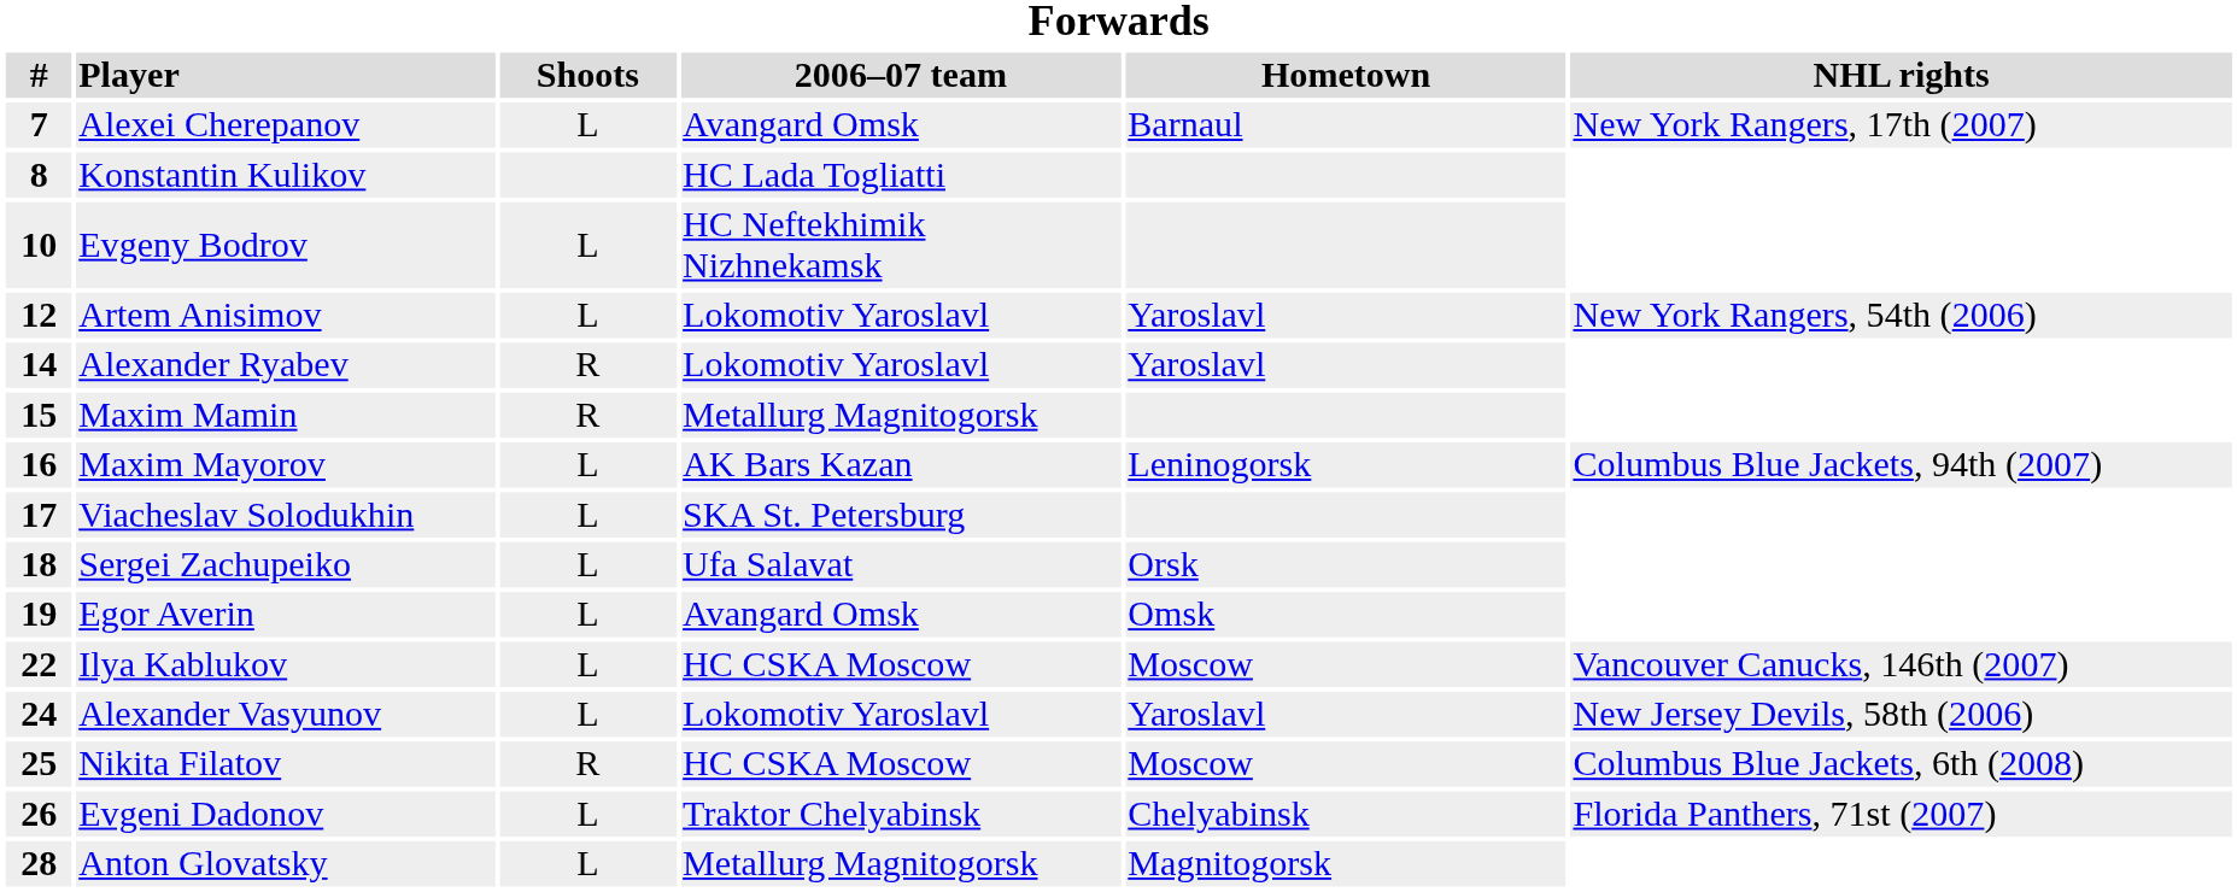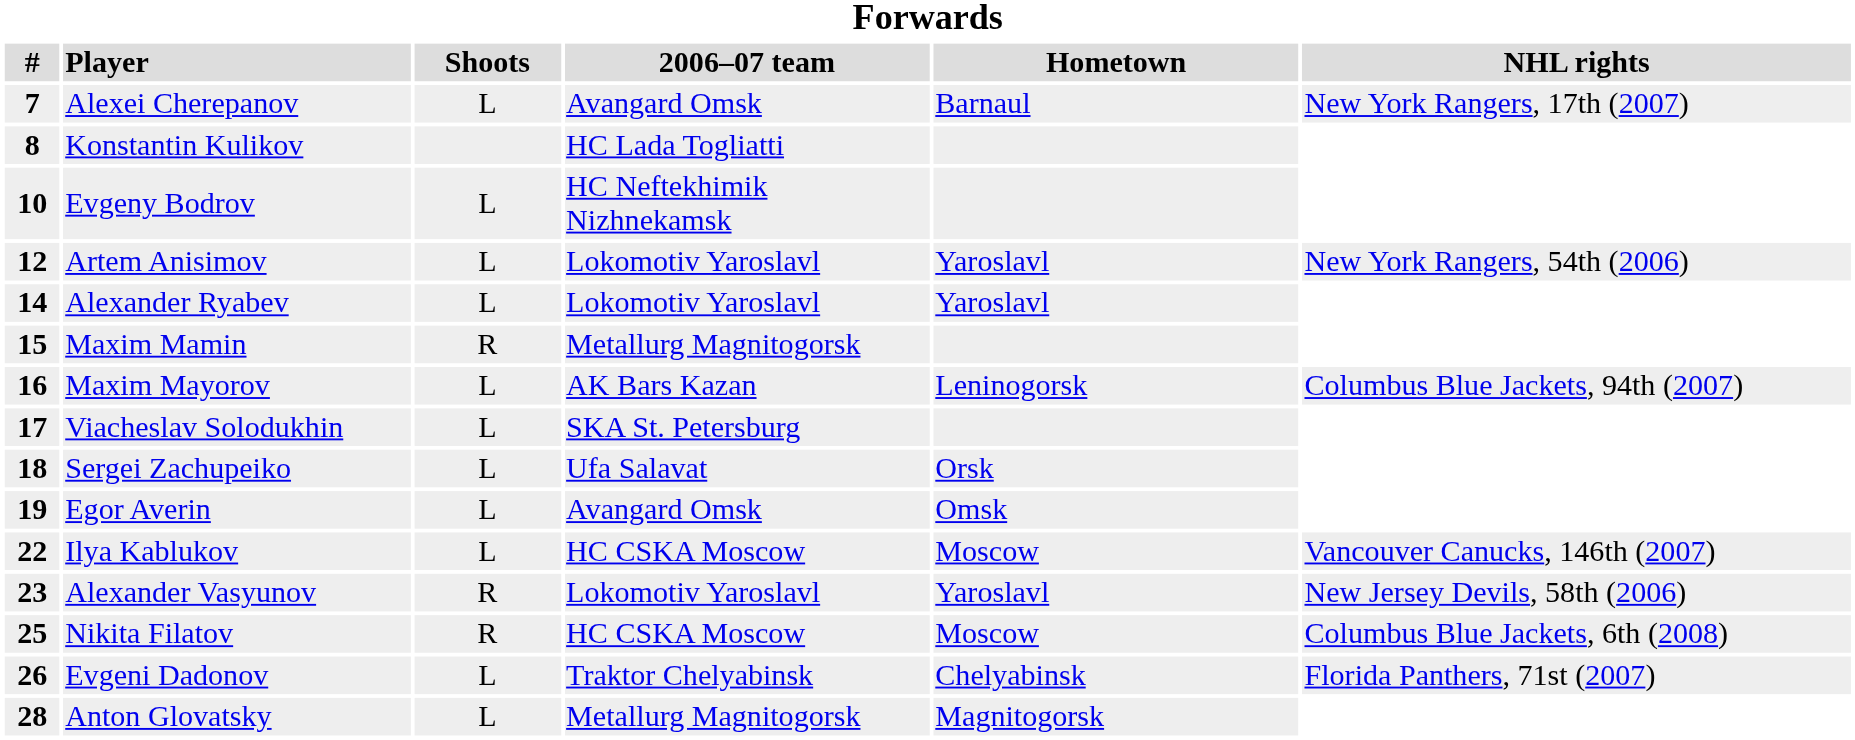 <table width=78%>
 <tr>
 <th colspan=6><div><big>Forwards</big></div></th>
 </tr>
 <tr bgcolor="#dddddd">
 <th width=3%>#</th>
 <td align=left!!width=10%><strong>Player</strong></td>
 <th width=8%>Shoots</th>
 <th width=20%>2006–07 team</th>
 <th width=20%>Hometown</th>
 <th width=30%>NHL rights</th>
 </tr>
 <tr bgcolor="#eeeeee">
 <td align=center><strong>7</strong></td>
 <td><a href='#'>Alexei Cherepanov</a></td>
 <td align=center>L</td>
 <td><a href='#'>Avangard Omsk</a></td>
 <td><a href='#'>Barnaul</a></td>
 <td><a href='#'>New York Rangers</a>, 17th (<a href='#'>2007</a>)</td>
 </tr>
 <tr bgcolor="#eeeeee">
 <td align=center><strong>8</strong></td>
 <td><a href='#'>Konstantin Kulikov</a></td>
 <td align=center></td>
 <td><a href='#'>HC Lada Togliatti</a></td>
 <td></td>
 </tr>
 <tr bgcolor="#eeeeee">
 <td align=center><strong>10</strong></td>
 <td><a href='#'>Evgeny Bodrov</a></td>
 <td align=center>L</td>
 <td><a href='#'>HC Neftekhimik Nizhnekamsk</a></td>
 <td></td>
 </tr>
 <tr bgcolor="#eeeeee">
 <td align=center><strong>12</strong></td>
 <td><a href='#'>Artem Anisimov</a></td>
 <td align=center>L</td>
 <td><a href='#'>Lokomotiv Yaroslavl</a></td>
 <td><a href='#'>Yaroslavl</a></td>
 <td><a href='#'>New York Rangers</a>, 54th (<a href='#'>2006</a>)</td>
 </tr>
 <tr bgcolor="#eeeeee">
 <td align=center><strong>14</strong></td>
 <td><a href='#'>Alexander Ryabev</a></td>
-<td align=center>R</td>
+<td align=center>L</td>
 <td><a href='#'>Lokomotiv Yaroslavl</a></td>
 <td><a href='#'>Yaroslavl</a></td>
 </tr>
 <tr bgcolor="#eeeeee">
 <td align=center><strong>15</strong></td>
 <td><a href='#'>Maxim Mamin</a></td>
 <td align=center>R</td>
 <td><a href='#'>Metallurg Magnitogorsk</a></td>
 <td></td>
 </tr>
 <tr bgcolor="#eeeeee">
 <td align=center><strong>16</strong></td>
 <td><a href='#'>Maxim Mayorov</a></td>
 <td align=center>L</td>
 <td><a href='#'>AK Bars Kazan</a></td>
 <td><a href='#'>Leninogorsk</a></td>
 <td><a href='#'>Columbus Blue Jackets</a>, 94th (<a href='#'>2007</a>)</td>
 </tr>
 <tr bgcolor="#eeeeee">
 <td align=center><strong>17</strong></td>
 <td><a href='#'>Viacheslav Solodukhin</a></td>
 <td align=center>L</td>
 <td><a href='#'>SKA St. Petersburg</a></td>
 <td></td>
 </tr>
 <tr bgcolor="#eeeeee">
 <td align=center><strong>18</strong></td>
 <td><a href='#'>Sergei Zachupeiko</a></td>
 <td align=center>L</td>
 <td><a href='#'>Ufa Salavat</a></td>
 <td><a href='#'>Orsk</a></td>
 </tr>
 <tr bgcolor="#eeeeee">
 <td align=center><strong>19</strong></td>
 <td><a href='#'>Egor Averin</a></td>
 <td align=center>L</td>
 <td><a href='#'>Avangard Omsk</a></td>
 <td><a href='#'>Omsk</a></td>
 </tr>
 <tr bgcolor="#eeeeee">
 <td align=center><strong>22</strong></td>
 <td><a href='#'>Ilya Kablukov</a></td>
 <td align=center>L</td>
 <td><a href='#'>HC CSKA Moscow</a></td>
 <td><a href='#'>Moscow</a></td>
 <td><a href='#'>Vancouver Canucks</a>, 146th (<a href='#'>2007</a>)</td>
 </tr>
 <tr bgcolor="#eeeeee">
-<td align=center><strong>24</strong></td>
+<td align=center><strong>23</strong></td>
 <td><a href='#'>Alexander Vasyunov</a></td>
-<td align=center>L</td>
+<td align=center>R</td>
 <td><a href='#'>Lokomotiv Yaroslavl</a></td>
 <td><a href='#'>Yaroslavl</a></td>
 <td><a href='#'>New Jersey Devils</a>, 58th (<a href='#'>2006</a>)</td>
 </tr>
 <tr bgcolor="#eeeeee">
 <td align=center><strong>25</strong></td>
 <td><a href='#'>Nikita Filatov</a></td>
 <td align=center>R</td>
 <td><a href='#'>HC CSKA Moscow</a></td>
 <td><a href='#'>Moscow</a></td>
 <td><a href='#'>Columbus Blue Jackets</a>, 6th (<a href='#'>2008</a>)</td>
 </tr>
 <tr bgcolor="#eeeeee">
 <td align=center><strong>26</strong></td>
 <td><a href='#'>Evgeni Dadonov</a></td>
 <td align=center>L</td>
 <td><a href='#'>Traktor Chelyabinsk</a></td>
 <td><a href='#'>Chelyabinsk</a></td>
 <td><a href='#'>Florida Panthers</a>, 71st (<a href='#'>2007</a>)</td>
 </tr>
 <tr bgcolor="#eeeeee">
 <td align=center><strong>28</strong></td>
 <td><a href='#'>Anton Glovatsky</a></td>
 <td align=center>L</td>
 <td><a href='#'>Metallurg Magnitogorsk</a></td>
 <td><a href='#'>Magnitogorsk</a></td>
 </tr>
 </table>
